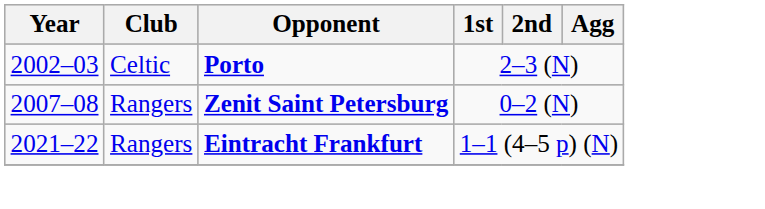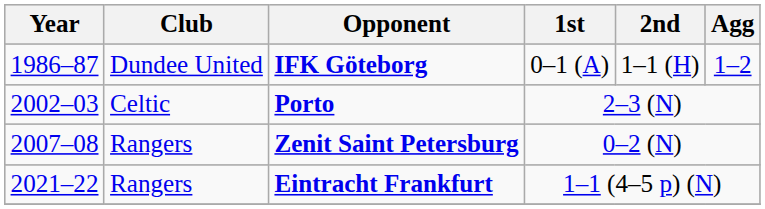 <table class="sortable plainrowheaders wikitable">
 <tr>
 <th>Year</th>
 <th>Club</th>
 <th>Opponent</th>
 <th>1st</th>
 <th>2nd</th>
 <th>Agg</th>
+</tr>
+<tr>
+<td><a href='#'>1986–87</a></td>
+<td> <a href='#'>Dundee United</a></td>
+<td> <strong><a href='#'>IFK Göteborg</a></strong></td>
+<td align=center>0–1 (<a href='#'>A</a>)</td>
+<td align=center>1–1 (<a href='#'>H</a>)</td>
+<td align=center><a href='#'>1–2</a></td>
 </tr>
 <tr>
 <td><a href='#'>2002–03</a></td>
 <td> <a href='#'>Celtic</a></td>
 <td> <strong><a href='#'>Porto</a></strong></td>
 <td align=center colspan="3"><a href='#'>2–3</a>  (<a href='#'>N</a>)</td>
 </tr>
 <tr>
 <td><a href='#'>2007–08</a></td>
 <td> <a href='#'>Rangers</a></td>
 <td> <strong><a href='#'>Zenit Saint Petersburg</a></strong></td>
 <td align=center colspan="3"><a href='#'>0–2</a> (<a href='#'>N</a>)</td>
 </tr>
 <tr>
 <td><a href='#'>2021–22</a></td>
 <td> <a href='#'>Rangers</a></td>
 <td> <strong><a href='#'>Eintracht Frankfurt</a></strong></td>
 <td align=center colspan="3"><a href='#'>1–1</a>   (4–5 <a href='#'>p</a>) (<a href='#'>N</a>)</td>
 </tr>
 <tr>
 </tr>
 </table>
